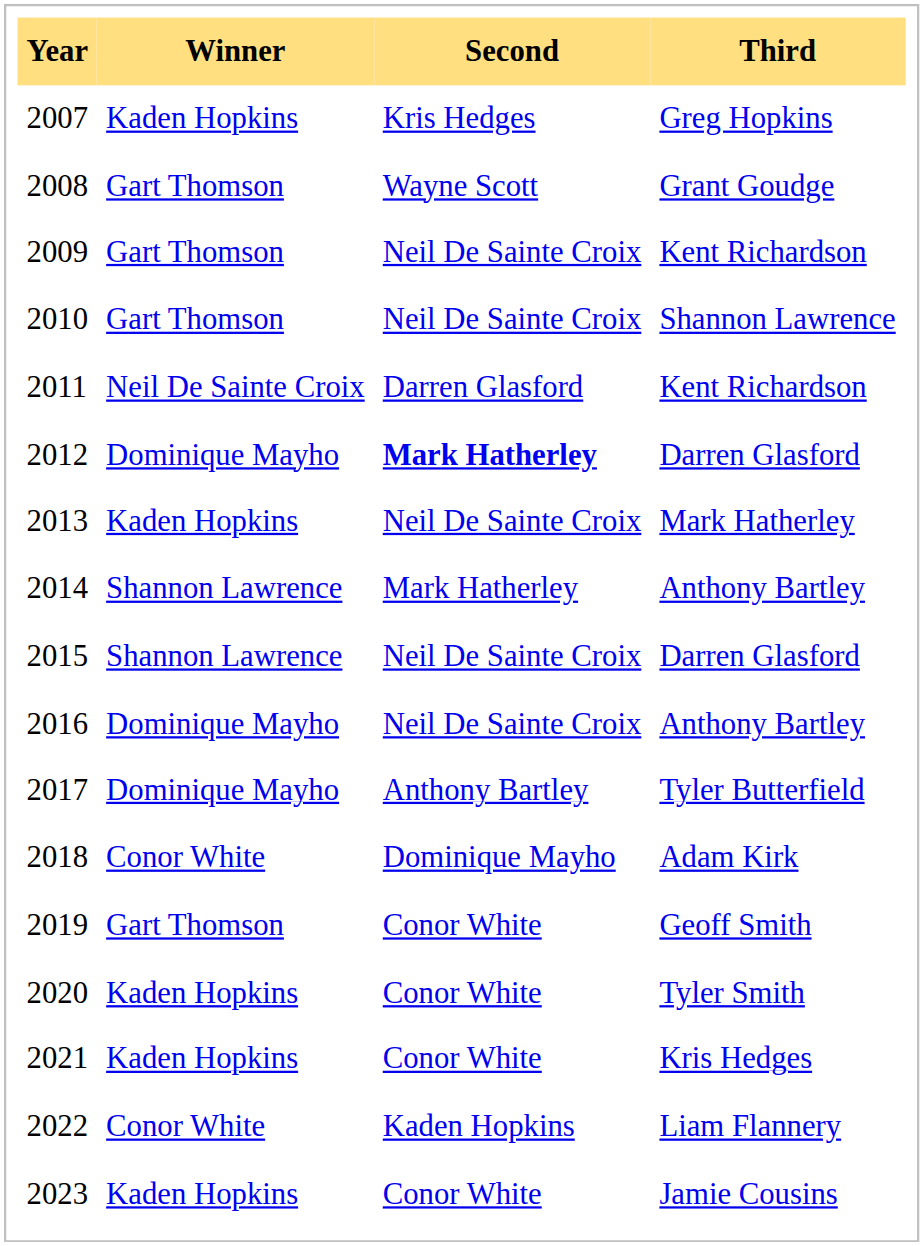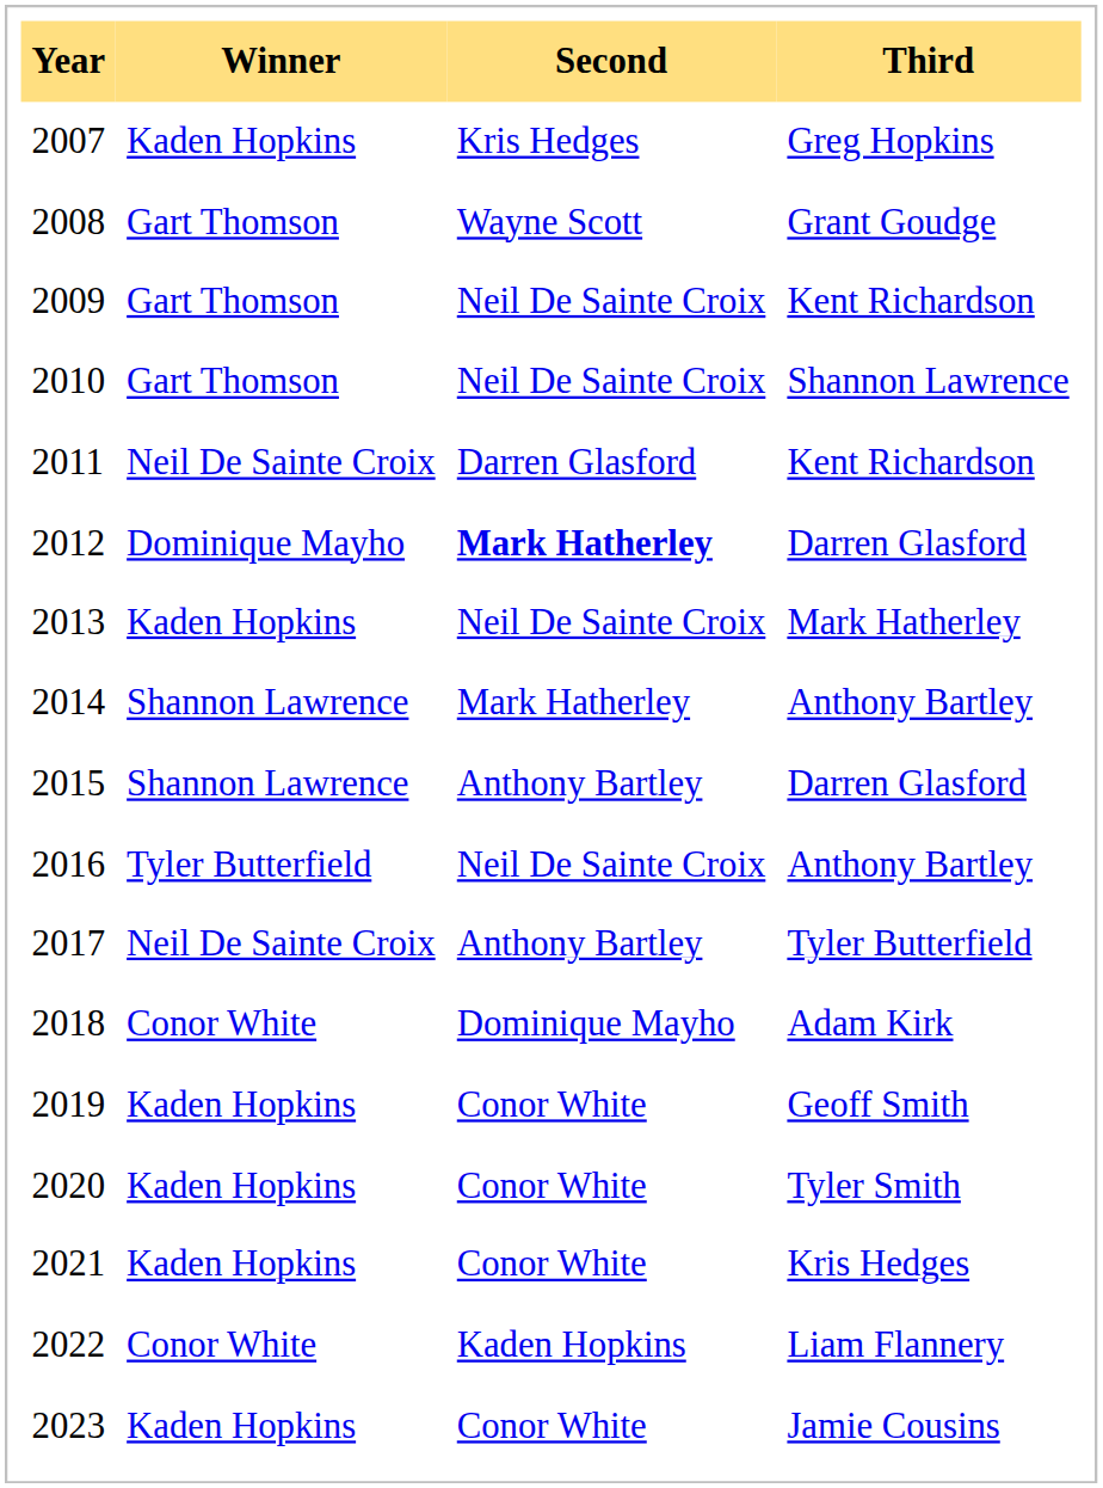 <table cellpadding="4" cellspacing="0"  style="border: 1px solid silver; color: black; margin: 0 0 0.5em 0; background-color: white; padding: 5px; text-align: left; font-size:85%; vertical-align: top; line-height:1.6em;">
 <tr>
 <th scope=col; align="center" bgcolor="FFDF80">Year</th>
 <th scope=col; align="center" bgcolor="FFDF80">Winner</th>
 <th scope=col; align="center" bgcolor="FFDF80">Second</th>
 <th scope=col; align="center" bgcolor="FFDF80">Third</th>
 </tr>
 <tr>
 </tr>
 <tr>
 <td>2007</td>
 <td><a href='#'>Kaden Hopkins</a></td>
 <td><a href='#'>Kris Hedges</a></td>
 <td><a href='#'>Greg Hopkins</a></td>
 </tr>
 <tr>
 <td>2008</td>
 <td><a href='#'>Gart Thomson</a></td>
 <td><a href='#'>Wayne Scott</a></td>
 <td><a href='#'>Grant Goudge</a></td>
 </tr>
 <tr>
 <td>2009</td>
 <td><a href='#'>Gart Thomson</a></td>
 <td><a href='#'>Neil De Sainte Croix</a></td>
 <td><a href='#'>Kent Richardson</a></td>
 </tr>
 <tr>
 <td>2010</td>
 <td><a href='#'>Gart Thomson</a></td>
 <td><a href='#'>Neil De Sainte Croix</a></td>
 <td><a href='#'>Shannon Lawrence</a></td>
 </tr>
 <tr>
 <td>2011</td>
 <td><a href='#'>Neil De Sainte Croix</a></td>
 <td><a href='#'>Darren Glasford</a></td>
 <td><a href='#'>Kent Richardson</a></td>
 </tr>
 <tr>
 <td>2012</td>
 <td><a href='#'>Dominique Mayho</a></td>
 <td><strong><a href='#'>Mark Hatherley</a></strong></td>
 <td><a href='#'>Darren Glasford</a></td>
 </tr>
 <tr>
 <td>2013</td>
 <td><a href='#'>Kaden Hopkins</a></td>
 <td><a href='#'>Neil De Sainte Croix</a></td>
 <td><a href='#'>Mark Hatherley</a></td>
 </tr>
 <tr>
 <td>2014</td>
 <td><a href='#'>Shannon Lawrence</a></td>
 <td><a href='#'>Mark Hatherley</a></td>
 <td><a href='#'>Anthony Bartley</a></td>
 </tr>
 <tr>
 <td>2015</td>
 <td><a href='#'>Shannon Lawrence</a></td>
-<td><a href='#'>Neil De Sainte Croix</a></td>
+<td><a href='#'>Anthony Bartley</a></td>
 <td><a href='#'>Darren Glasford</a></td>
 </tr>
 <tr>
 <td>2016</td>
-<td><a href='#'>Dominique Mayho</a></td>
+<td><a href='#'>Tyler Butterfield</a></td>
 <td><a href='#'>Neil De Sainte Croix</a></td>
 <td><a href='#'>Anthony Bartley</a></td>
 </tr>
 <tr>
 <td>2017</td>
-<td><a href='#'>Dominique Mayho</a></td>
+<td><a href='#'>Neil De Sainte Croix</a></td>
 <td><a href='#'>Anthony Bartley</a></td>
 <td><a href='#'>Tyler Butterfield</a></td>
 </tr>
 <tr>
 <td>2018</td>
 <td><a href='#'>Conor White</a></td>
 <td><a href='#'>Dominique Mayho</a></td>
 <td><a href='#'>Adam Kirk</a></td>
 </tr>
 <tr>
 <td>2019</td>
-<td><a href='#'>Gart Thomson</a></td>
+<td><a href='#'>Kaden Hopkins</a></td>
 <td><a href='#'>Conor White</a></td>
 <td><a href='#'>Geoff Smith</a></td>
 </tr>
 <tr>
 <td>2020</td>
 <td><a href='#'>Kaden Hopkins</a></td>
 <td><a href='#'>Conor White</a></td>
 <td><a href='#'>Tyler Smith</a></td>
 </tr>
 <tr>
 <td>2021</td>
 <td><a href='#'>Kaden Hopkins</a></td>
 <td><a href='#'>Conor White</a></td>
 <td><a href='#'>Kris Hedges</a></td>
 </tr>
 <tr>
 <td>2022</td>
 <td><a href='#'>Conor White</a></td>
 <td><a href='#'>Kaden Hopkins</a></td>
 <td><a href='#'>Liam Flannery</a></td>
 </tr>
 <tr>
 <td>2023</td>
 <td><a href='#'>Kaden Hopkins</a></td>
 <td><a href='#'>Conor White</a></td>
 <td><a href='#'>Jamie Cousins</a></td>
 </tr>
 </table>
